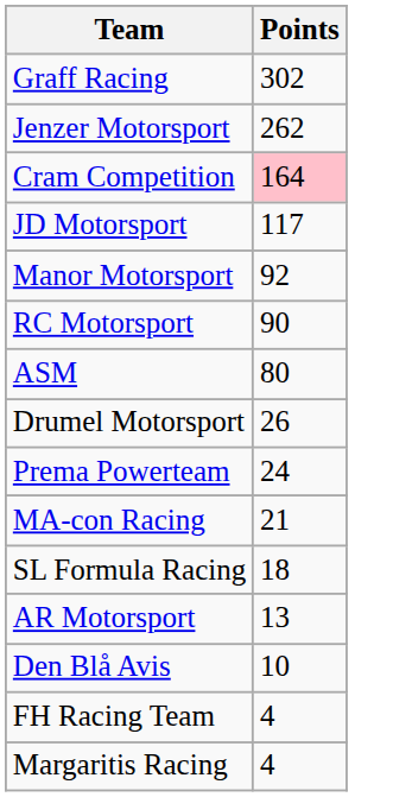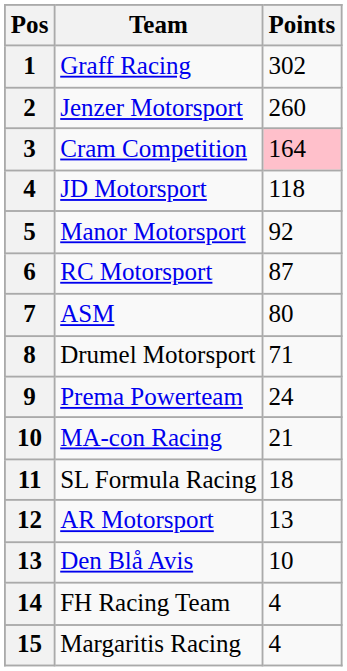 <table class="wikitable" style="font-size: 85%;">
 <tr>
+<th>Pos</th>
 <th>Team</th>
 <th>Points</th>
 </tr>
 <tr>
+<th>1</th>
 <td> <a href='#'>Graff Racing</a></td>
 <td>302</td>
 </tr>
 <tr>
+<th>2</th>
 <td> <a href='#'>Jenzer Motorsport</a></td>
-<td>262</td>
+<td>260</td>
 </tr>
 <tr>
+<th>3</th>
 <td> <a href='#'>Cram Competition</a></td>
 <td style="background: pink;">164</td>
 </tr>
 <tr>
+<th>4</th>
 <td> <a href='#'>JD Motorsport</a></td>
-<td>117</td>
+<td>118</td>
 </tr>
 <tr>
+<th>5</th>
 <td> <a href='#'>Manor Motorsport</a></td>
 <td>92</td>
 </tr>
 <tr>
+<th>6</th>
 <td> <a href='#'>RC Motorsport</a></td>
-<td>90</td>
+<td>87</td>
 </tr>
 <tr>
+<th>7</th>
 <td> <a href='#'>ASM</a></td>
 <td>80</td>
 </tr>
 <tr>
+<th>8</th>
 <td> Drumel Motorsport</td>
-<td>26</td>
+<td>71</td>
 </tr>
 <tr>
+<th>9</th>
 <td> <a href='#'>Prema Powerteam</a></td>
 <td>24</td>
 </tr>
 <tr>
+<th>10</th>
 <td> <a href='#'>MA-con Racing</a></td>
 <td>21</td>
 </tr>
 <tr>
+<th>11</th>
 <td> SL Formula Racing</td>
 <td>18</td>
 </tr>
 <tr>
+<th>12</th>
 <td> <a href='#'>AR Motorsport</a></td>
 <td>13</td>
 </tr>
 <tr>
+<th>13</th>
 <td> <a href='#'>Den Blå Avis</a></td>
 <td>10</td>
 </tr>
 <tr>
+<th>14</th>
 <td> FH Racing Team</td>
 <td>4</td>
 </tr>
 <tr>
+<th>15</th>
 <td> Margaritis Racing</td>
 <td>4</td>
 </tr>
 </table>
